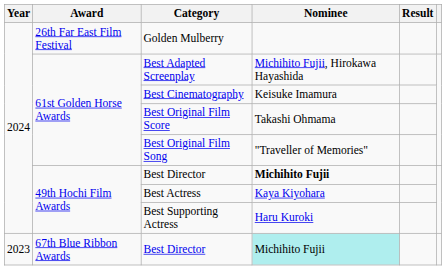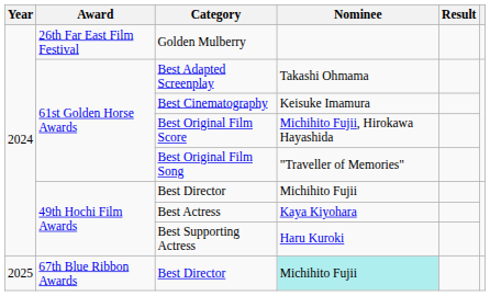 <table class="wikitable plainrowheaders">
 <tr>
 <th>Year</th>
 <th>Award</th>
 <th>Category</th>
 <th>Nominee</th>
 <th>Result</th>
 <th></th>
 </tr>
 <tr>
 <td rowspan="8">2024</td>
 <td><a href='#'>26th Far East Film Festival</a></td>
 <td>Golden Mulberry</td>
 <td></td>
 <td></td>
 <td></td>
 </tr>
 <tr>
 <td rowspan="4"><a href='#'>61st Golden Horse Awards</a></td>
 <td><a href='#'>Best Adapted Screenplay</a></td>
-<td><a href='#'>Michihito Fujii</a>, Hirokawa Hayashida</td>
+<td>Takashi Ohmama</td>
 <td></td>
 <td rowspan="4"></td>
 </tr>
 <tr>
 <td><a href='#'>Best Cinematography</a></td>
 <td>Keisuke Imamura</td>
 <td></td>
 </tr>
 <tr>
 <td><a href='#'>Best Original Film Score</a></td>
-<td>Takashi Ohmama</td>
+<td><a href='#'>Michihito Fujii</a>, Hirokawa Hayashida</td>
 <td></td>
 </tr>
 <tr>
 <td><a href='#'>Best Original Film Song</a></td>
 <td>"Traveller of Memories"</td>
 <td></td>
 </tr>
 <tr>
 <td rowspan="3"><a href='#'>49th Hochi Film Awards</a></td>
 <td>Best Director</td>
-<td><strong>Michihito Fujii</strong></td>
+<td>Michihito Fujii</td>
 <td></td>
 <td rowspan="3"></td>
 </tr>
 <tr>
 <td>Best Actress</td>
 <td><a href='#'>Kaya Kiyohara</a></td>
 <td></td>
 </tr>
 <tr>
 <td>Best Supporting Actress</td>
 <td><a href='#'>Haru Kuroki</a></td>
 <td></td>
 </tr>
 <tr>
-<td>2023</td>
+<td>2025</td>
 <td><a href='#'>67th Blue Ribbon Awards</a></td>
 <td><a href='#'>Best Director</a></td>
 <td style="background: paleturquoise;">Michihito Fujii</td>
 <td></td>
 <td></td>
 </tr>
 </table>
